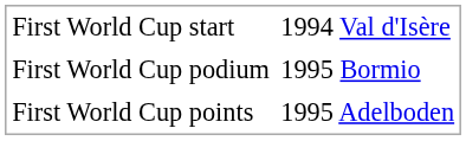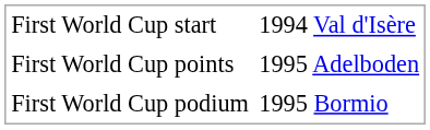 <table cellspacing="0" cellpadding="3" style="border:1px solid #AAAAAA;font-size:90%">
 <tr align="left">
 <td>First World Cup start</td>
 <td>1994 <a href='#'>Val d'Isère</a></td>
 </tr>
 <tr align="left">
+<td>First World Cup points</td>
+<td>1995 <a href='#'>Adelboden</a></td>
+</tr>
+<tr align="left">
 <td>First World Cup podium</td>
 <td>1995 <a href='#'>Bormio</a></td>
 </tr>
-<tr align="left">
-<td>First World Cup points</td>
-<td>1995 <a href='#'>Adelboden</a></td>
-</tr>
 </table>
